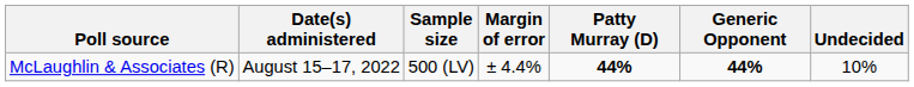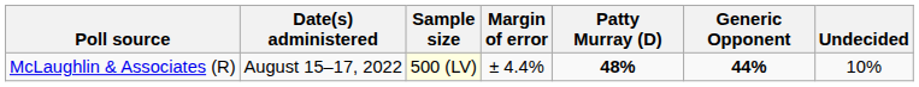 <table class="wikitable" style="font-size:90%;text-align:center;">
 <tr valign=bottom>
 <th>Poll source</th>
 <th>Date(s)<br>administered</th>
 <th>Sample<br>size</th>
 <th>Margin<br>of error</th>
 <th style="width:100px;">Patty<br>Murray (D)</th>
 <th style="width:100px;">Generic<br>Opponent</th>
 <th>Undecided</th>
 </tr>
 <tr>
 <td style="text-align:left;"><a href='#'>McLaughlin & Associates</a> (R)</td>
 <td>August 15–17, 2022</td>
-<td>500 (LV)</td>
+<td style="background: lightyellow;">500 (LV)</td>
 <td>± 4.4%</td>
-<td><strong>44%</strong></td>
+<td><strong>48%</strong></td>
 <td><strong>44%</strong></td>
 <td>10%</td>
 </tr>
 </table>
